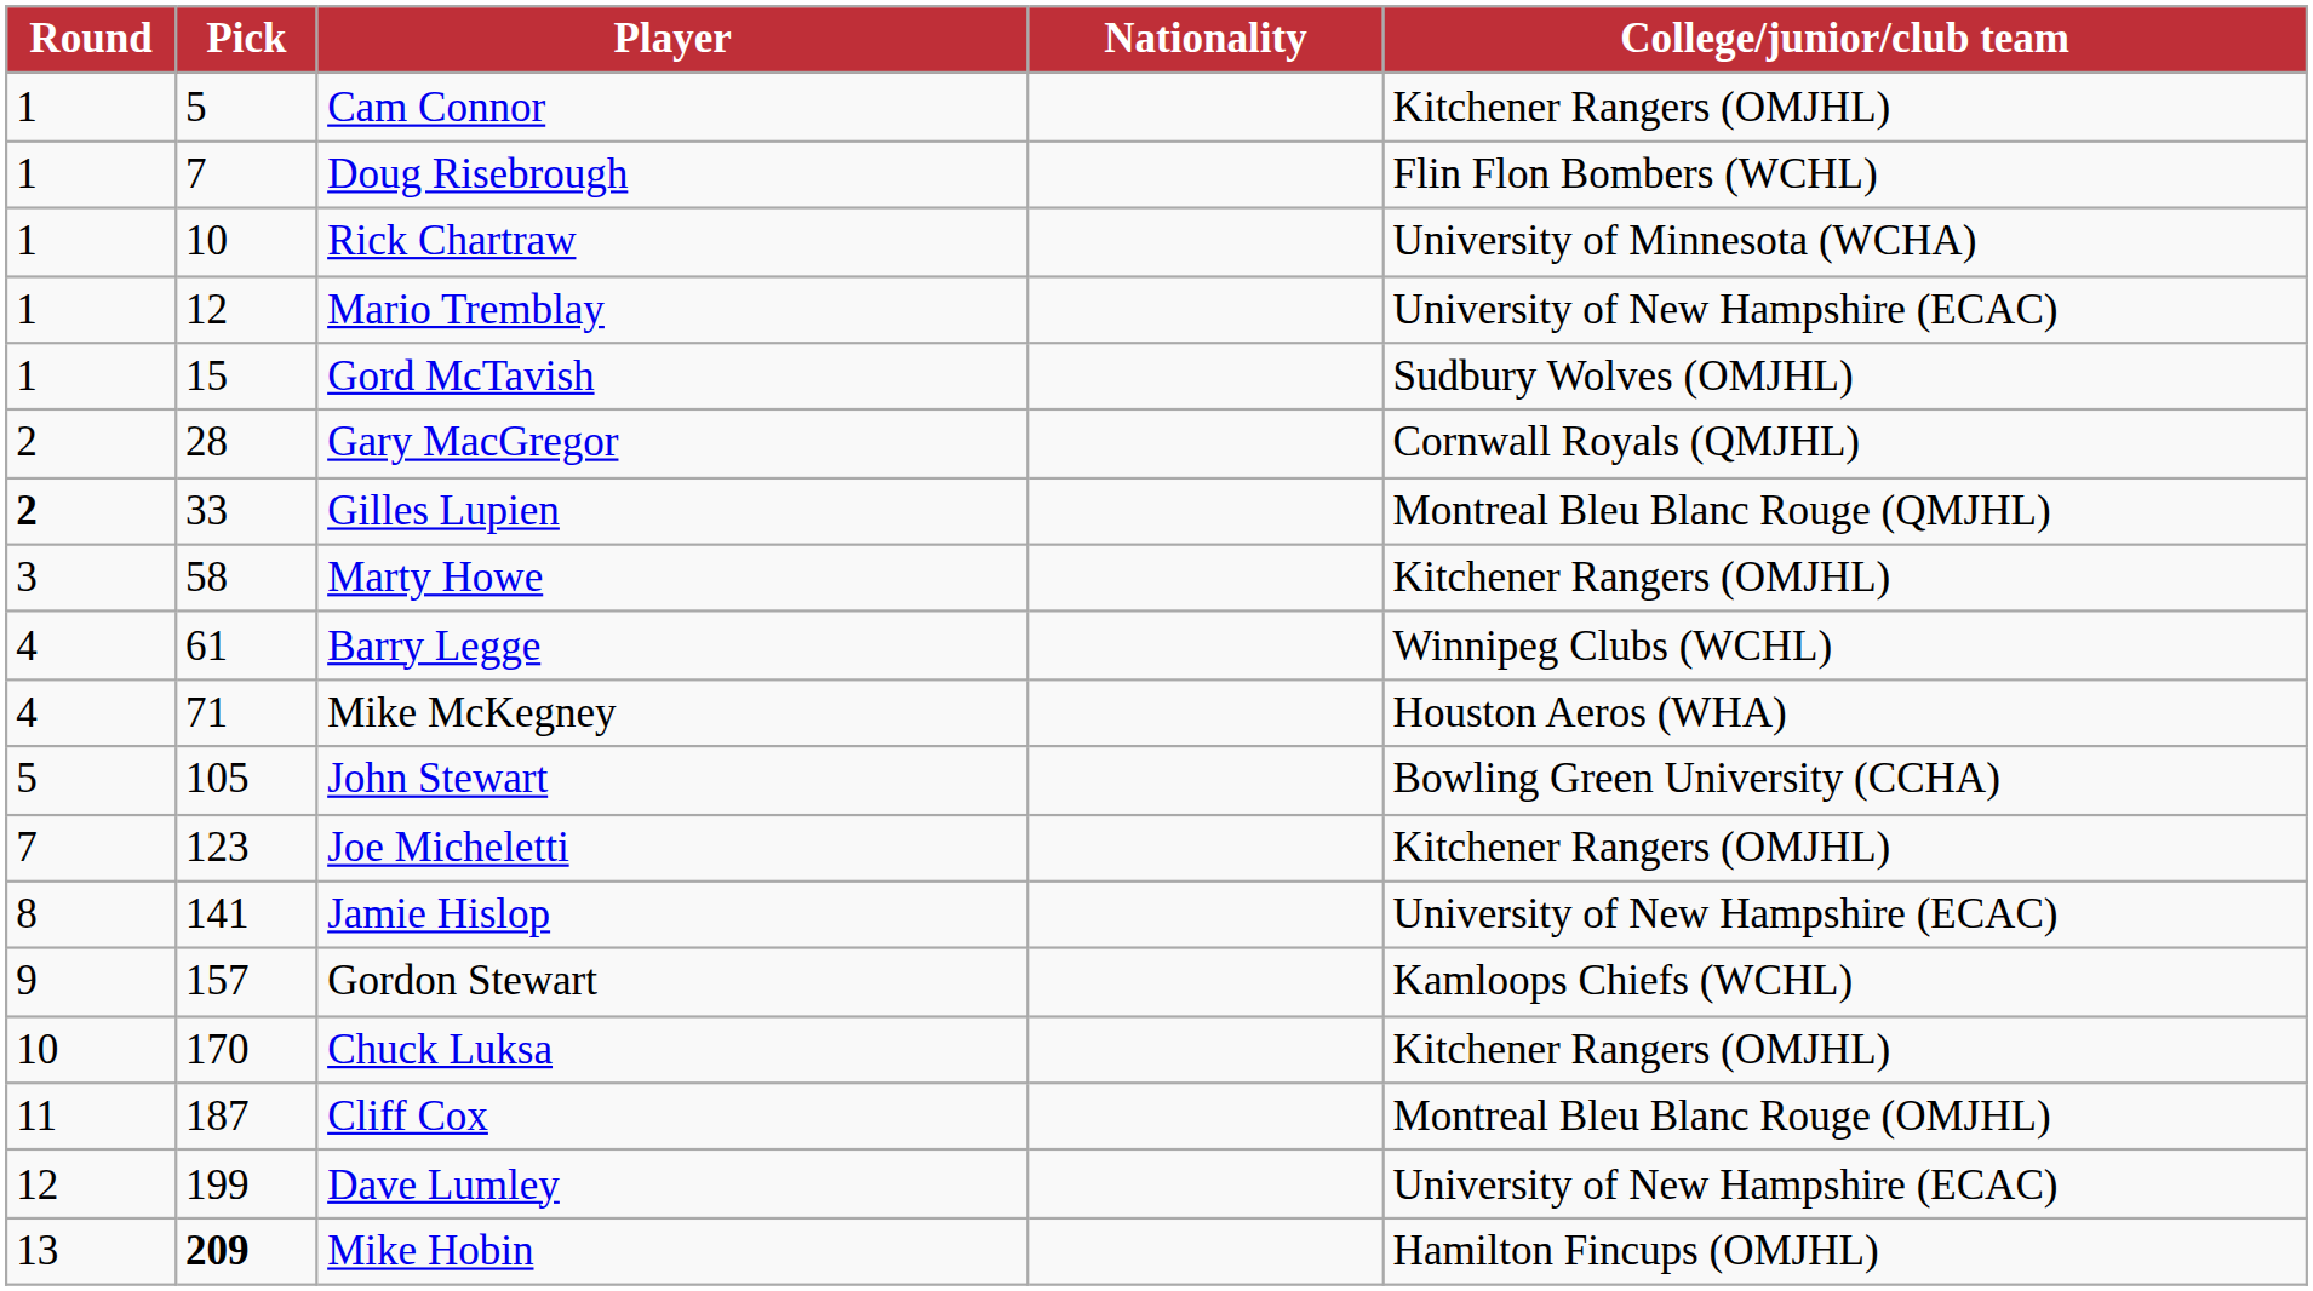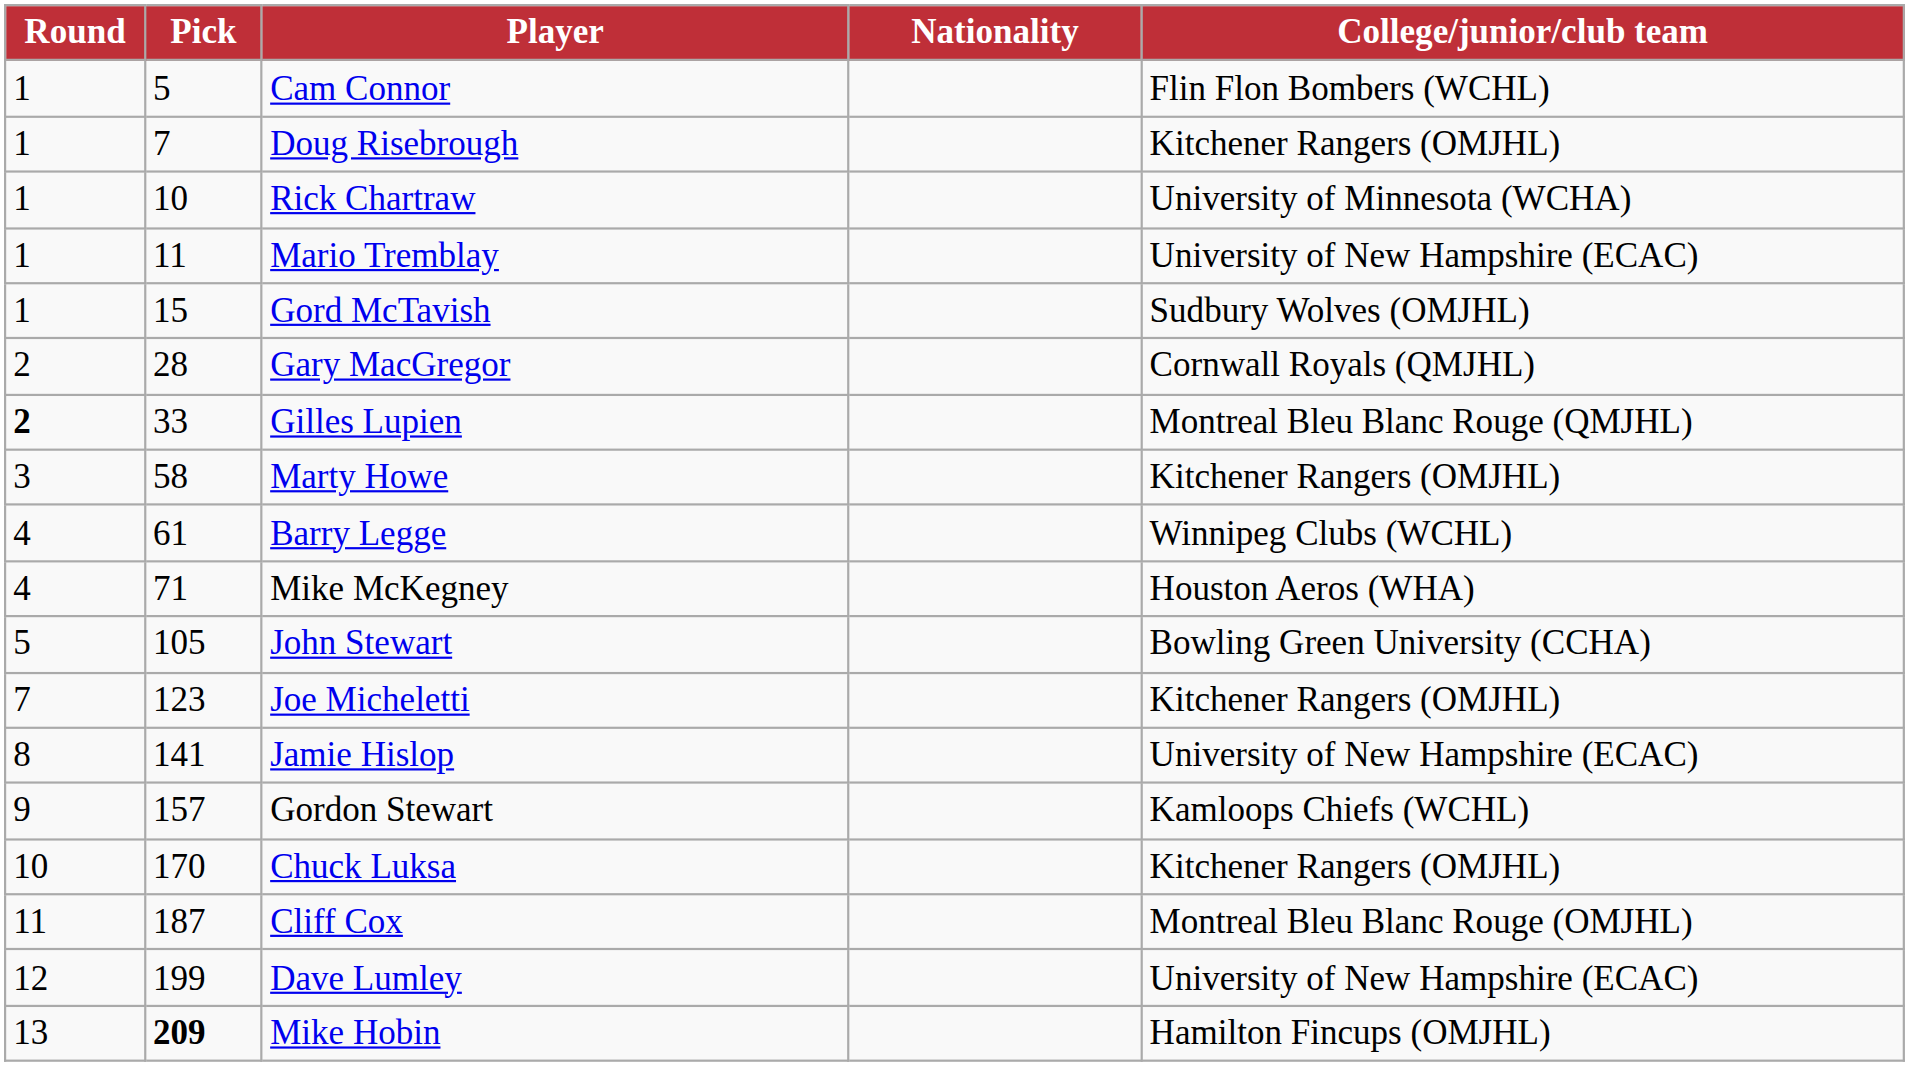 <table class="wikitable">
 <tr>
 <th style="background:#BF2F38; color:#FFFFFF" width="5%">Round</th>
 <th style="background:#BF2F38; color:#FFFFFF" width="5%">Pick</th>
 <th style="background:#BF2F38; color:#FFFFFF" width="25%">Player</th>
 <th style="background:#BF2F38; color:#FFFFFF" width="12.5%">Nationality</th>
 <th style="background:#BF2F38; color:#FFFFFF" width="32.5%">College/junior/club team</th>
 </tr>
 <tr>
 <td>1</td>
 <td>5</td>
 <td><a href='#'>Cam Connor</a></td>
 <td></td>
-<td>Kitchener Rangers (OMJHL)</td>
+<td>Flin Flon Bombers (WCHL)</td>
 </tr>
 <tr>
 <td>1</td>
 <td>7</td>
 <td><a href='#'>Doug Risebrough</a></td>
 <td></td>
-<td>Flin Flon Bombers (WCHL)</td>
+<td>Kitchener Rangers (OMJHL)</td>
 </tr>
 <tr>
 <td>1</td>
 <td>10</td>
 <td><a href='#'>Rick Chartraw</a></td>
 <td></td>
 <td>University of Minnesota (WCHA)</td>
 </tr>
 <tr>
 <td>1</td>
-<td>12</td>
+<td>11</td>
 <td><a href='#'>Mario Tremblay</a></td>
 <td></td>
 <td>University of New Hampshire (ECAC)</td>
 </tr>
 <tr>
 <td>1</td>
 <td>15</td>
 <td><a href='#'>Gord McTavish</a></td>
 <td></td>
 <td>Sudbury Wolves (OMJHL)</td>
 </tr>
 <tr>
 <td>2</td>
 <td>28</td>
 <td><a href='#'>Gary MacGregor</a></td>
 <td></td>
 <td>Cornwall Royals (QMJHL)</td>
 </tr>
 <tr>
 <td><strong>2</strong></td>
 <td>33</td>
 <td><a href='#'>Gilles Lupien</a></td>
 <td></td>
 <td>Montreal Bleu Blanc Rouge (QMJHL)</td>
 </tr>
 <tr>
 <td>3</td>
 <td>58</td>
 <td><a href='#'>Marty Howe</a></td>
 <td></td>
 <td>Kitchener Rangers (OMJHL)</td>
 </tr>
 <tr>
 <td>4</td>
 <td>61</td>
 <td><a href='#'>Barry Legge</a></td>
 <td></td>
 <td>Winnipeg Clubs (WCHL)</td>
 </tr>
 <tr>
 <td>4</td>
 <td>71</td>
 <td>Mike McKegney</td>
 <td></td>
 <td>Houston Aeros (WHA)</td>
 </tr>
 <tr>
 <td>5</td>
 <td>105</td>
 <td><a href='#'>John Stewart</a></td>
 <td></td>
 <td>Bowling Green University (CCHA)</td>
 </tr>
 <tr>
 <td>7</td>
 <td>123</td>
 <td><a href='#'>Joe Micheletti</a></td>
 <td></td>
 <td>Kitchener Rangers (OMJHL)</td>
 </tr>
 <tr>
 <td>8</td>
 <td>141</td>
 <td><a href='#'>Jamie Hislop</a></td>
 <td></td>
 <td>University of New Hampshire (ECAC)</td>
 </tr>
 <tr>
 <td>9</td>
 <td>157</td>
 <td>Gordon Stewart</td>
 <td></td>
 <td>Kamloops Chiefs (WCHL)</td>
 </tr>
 <tr>
 <td>10</td>
 <td>170</td>
 <td><a href='#'>Chuck Luksa</a></td>
 <td></td>
 <td>Kitchener Rangers (OMJHL)</td>
 </tr>
 <tr>
 <td>11</td>
 <td>187</td>
 <td><a href='#'>Cliff Cox</a></td>
 <td></td>
 <td>Montreal Bleu Blanc Rouge (OMJHL)</td>
 </tr>
 <tr>
 <td>12</td>
 <td>199</td>
 <td><a href='#'>Dave Lumley</a></td>
 <td></td>
 <td>University of New Hampshire (ECAC)</td>
 </tr>
 <tr>
 <td>13</td>
 <td><strong>209</strong></td>
 <td><a href='#'>Mike Hobin</a></td>
 <td></td>
 <td>Hamilton Fincups (OMJHL)</td>
 </tr>
 </table>
